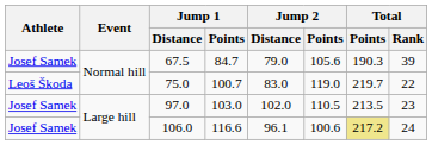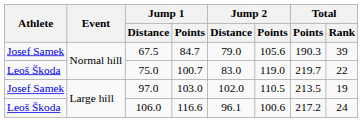 <table class="wikitable" style="font-size:90%">
 <tr>
 <th rowspan="2">Athlete</th>
 <th rowspan="2">Event</th>
 <th colspan="2">Jump 1</th>
 <th colspan="2">Jump 2</th>
 <th colspan="2">Total</th>
 </tr>
 <tr>
 <th>Distance</th>
 <th>Points</th>
 <th>Distance</th>
 <th>Points</th>
 <th>Points</th>
 <th>Rank</th>
 </tr>
 <tr>
 <td><a href='#'>Josef Samek</a></td>
 <td rowspan="2">Normal hill</td>
 <td align="center">67.5</td>
 <td align="center">84.7</td>
 <td align="center">79.0</td>
 <td align="center">105.6</td>
 <td align="center">190.3</td>
 <td align="center">39</td>
 </tr>
 <tr>
 <td><a href='#'>Leoš Škoda</a></td>
 <td align="center">75.0</td>
 <td align="center">100.7</td>
 <td align="center">83.0</td>
 <td align="center">119.0</td>
 <td align="center">219.7</td>
 <td align="center">22</td>
 </tr>
 <tr>
 <td><a href='#'>Josef Samek</a></td>
 <td rowspan="2">Large hill</td>
 <td align="center">97.0</td>
 <td align="center">103.0</td>
 <td align="center">102.0</td>
 <td align="center">110.5</td>
 <td align="center">213.5</td>
-<td align="center">23</td>
+<td align="center">19</td>
 </tr>
 <tr>
-<td><a href='#'>Josef Samek</a></td>
+<td><a href='#'>Leoš Škoda</a></td>
 <td align="center">106.0</td>
 <td align="center">116.6</td>
 <td align="center">96.1</td>
 <td align="center">100.6</td>
-<td align="center" style="background: khaki;">217.2</td>
+<td align="center">217.2</td>
 <td align="center">24</td>
 </tr>
 </table>
